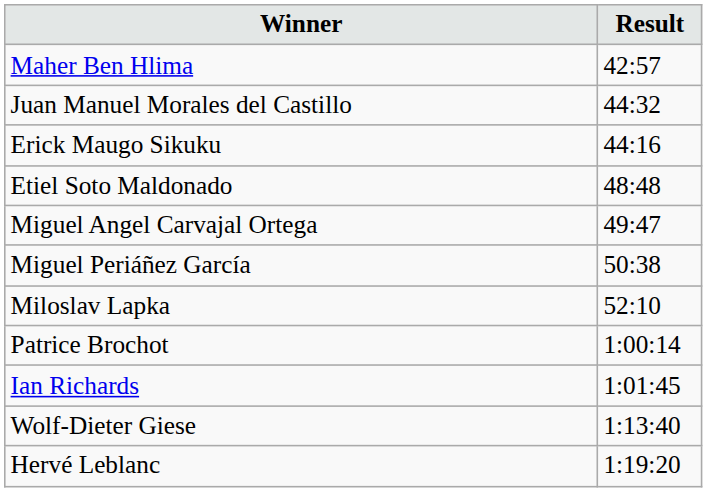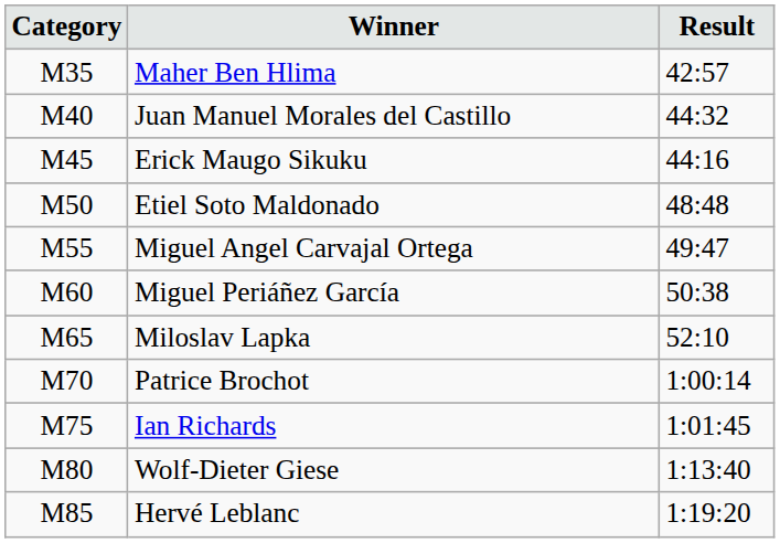 <table class="wikitable" width=35%>
 <tr>
+<td width=15% align="center" bgcolor=#E3E7E6><strong>Category</strong></td>
 <td align="center" bgcolor=#E3E7E6> <strong>Winner</strong></td>
 <td width=15% align="center" bgcolor=#E3E7E6><strong>Result</strong></td>
 </tr>
 <tr>
+<td align="center">M35</td>
 <td> <a href='#'>Maher Ben Hlima</a></td>
 <td>42:57</td>
 </tr>
 <tr>
+<td align="center">M40</td>
 <td> Juan Manuel Morales del Castillo</td>
 <td>44:32</td>
 </tr>
 <tr>
+<td align="center">M45</td>
 <td> Erick Maugo Sikuku</td>
 <td>44:16</td>
 </tr>
 <tr>
+<td align="center">M50</td>
 <td> Etiel Soto Maldonado</td>
 <td>48:48</td>
 </tr>
 <tr>
+<td align="center">M55</td>
 <td> Miguel Angel Carvajal Ortega</td>
 <td>49:47</td>
 </tr>
 <tr>
+<td align="center">M60</td>
 <td> Miguel Periáñez García</td>
 <td>50:38</td>
 </tr>
 <tr>
+<td align="center">M65</td>
 <td> Miloslav Lapka</td>
 <td>52:10</td>
 </tr>
 <tr>
+<td align="center">M70</td>
 <td> Patrice Brochot</td>
 <td>1:00:14</td>
 </tr>
 <tr>
+<td align="center">M75</td>
 <td> <a href='#'>Ian Richards</a></td>
 <td>1:01:45</td>
 </tr>
 <tr>
+<td align="center">M80</td>
 <td> Wolf-Dieter Giese</td>
 <td>1:13:40</td>
 </tr>
 <tr>
+<td align="center">M85</td>
 <td> Hervé Leblanc</td>
 <td>1:19:20</td>
 </tr>
 </table>
